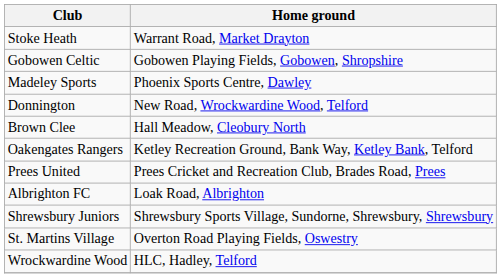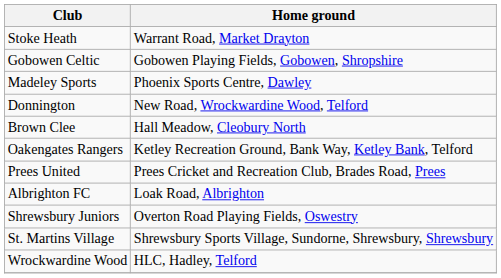 <table class="wikitable sortable" style="textalign-center">
 <tr>
 <th>Club</th>
 <th>Home ground</th>
 </tr>
 <tr>
 <td>Stoke Heath</td>
 <td>Warrant Road, <a href='#'>Market Drayton</a></td>
 </tr>
 <tr>
 <td>Gobowen Celtic</td>
 <td>Gobowen Playing Fields, <a href='#'>Gobowen</a>, <a href='#'>Shropshire</a></td>
 </tr>
 <tr>
 <td>Madeley Sports</td>
 <td>Phoenix Sports Centre, <a href='#'>Dawley</a></td>
 </tr>
 <tr>
 <td>Donnington</td>
 <td>New Road, <a href='#'>Wrockwardine Wood</a>, <a href='#'>Telford</a></td>
 </tr>
 <tr>
 <td>Brown Clee</td>
 <td>Hall Meadow, <a href='#'>Cleobury North</a></td>
 </tr>
 <tr>
 <td>Oakengates Rangers</td>
 <td>Ketley Recreation Ground, Bank Way, <a href='#'>Ketley Bank</a>, Telford</td>
 </tr>
 <tr>
 <td>Prees United</td>
 <td>Prees Cricket and Recreation Club, Brades Road, <a href='#'>Prees</a></td>
 </tr>
 <tr>
 <td>Albrighton FC</td>
 <td>Loak Road, <a href='#'>Albrighton</a></td>
 </tr>
 <tr>
 <td>Shrewsbury Juniors</td>
-<td>Shrewsbury Sports Village, Sundorne, Shrewsbury, <a href='#'>Shrewsbury</a></td>
+<td>Overton Road Playing Fields, <a href='#'>Oswestry</a></td>
 </tr>
 <tr>
 <td>St. Martins Village</td>
-<td>Overton Road Playing Fields, <a href='#'>Oswestry</a></td>
+<td>Shrewsbury Sports Village, Sundorne, Shrewsbury, <a href='#'>Shrewsbury</a></td>
 </tr>
 <tr>
 <td>Wrockwardine Wood</td>
 <td>HLC, Hadley, <a href='#'>Telford</a></td>
 </tr>
 <tr>
 </tr>
 </table>
